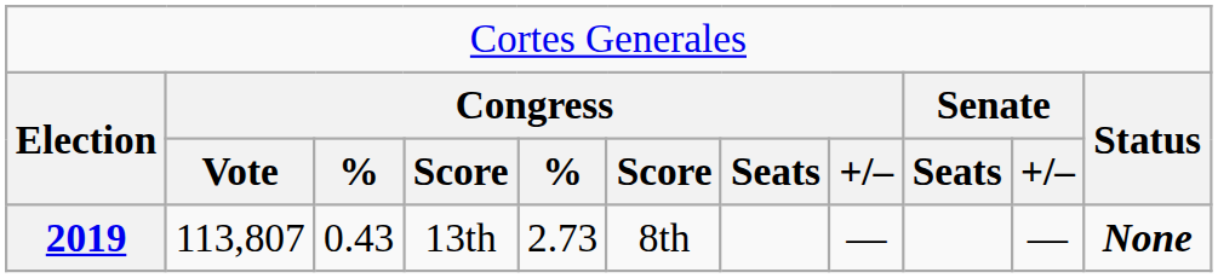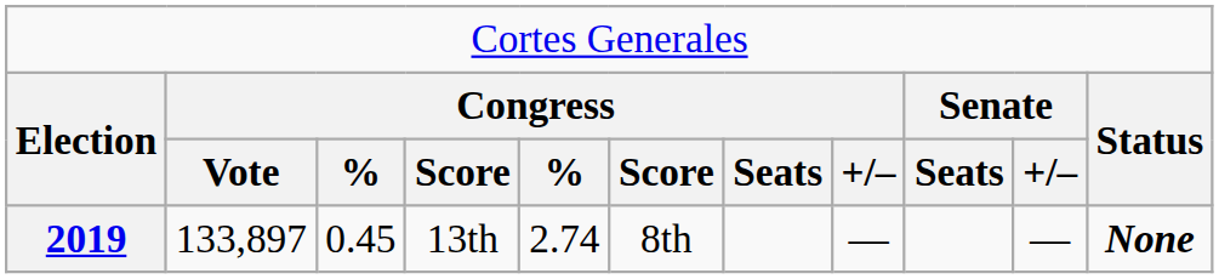 <table class="wikitable" style="font-size:95%; text-align:center;">
 <tr>
 <td colspan="11"><a href='#'>Cortes Generales</a></td>
 </tr>
 <tr>
 <th rowspan="2">Election</th>
 <th colspan="7">Congress</th>
 <th colspan="2">Senate</th>
 <th rowspan="2">Status</th>
 </tr>
 <tr>
 <th>Vote</th>
 <th>%</th>
 <th>Score</th>
 <th>%</th>
 <th>Score</th>
 <th>Seats</th>
 <th>+/–</th>
 <th>Seats</th>
 <th>+/–</th>
 </tr>
 <tr>
 <th><a href='#'>2019</a></th>
-<td>113,807</td>
-<td>0.43</td>
+<td>133,897</td>
+<td>0.45</td>
 <td>13th</td>
-<td>2.73</td>
+<td>2.74</td>
 <td>8th</td>
 <td></td>
 <td>—</td>
 <td></td>
 <td>—</td>
 <td><strong><em>None</em></strong></td>
 </tr>
 </table>
